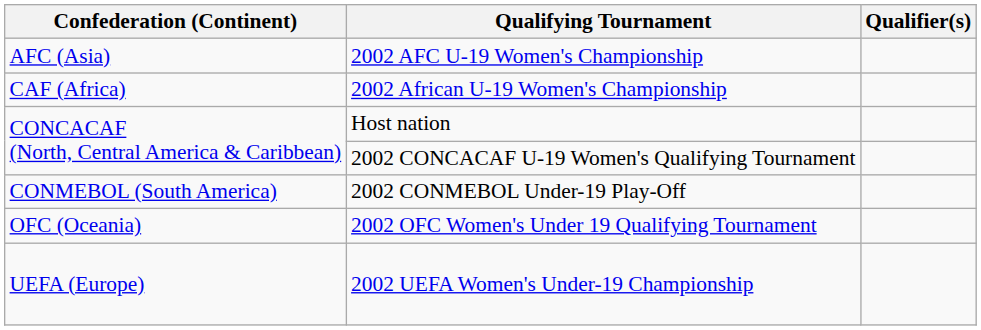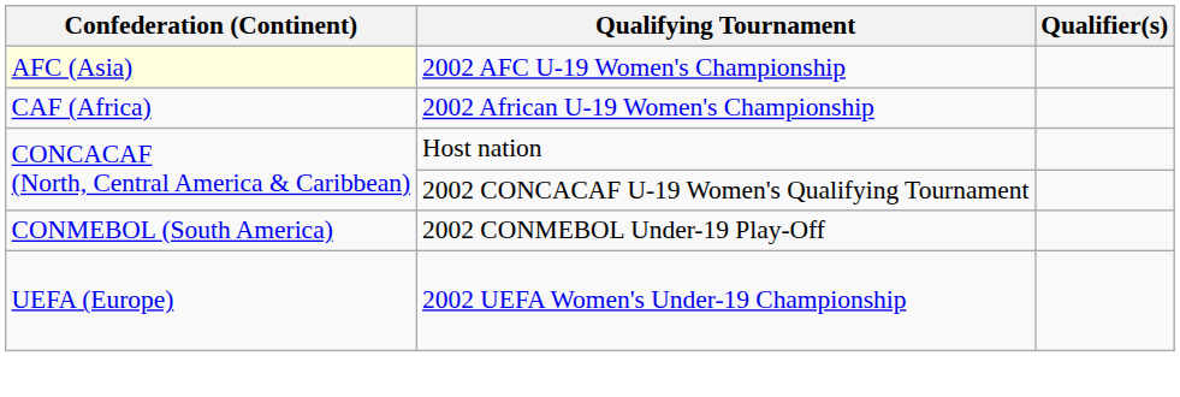 <table class=wikitable>
 <tr>
 <th>Confederation (Continent)</th>
 <th>Qualifying Tournament</th>
 <th>Qualifier(s)</th>
 </tr>
 <tr>
-<td><a href='#'>AFC (Asia)</a></td>
+<td style="background: lightyellow;"><a href='#'>AFC (Asia)</a></td>
 <td><a href='#'>2002 AFC U-19 Women's Championship</a></td>
 <td><br></td>
 </tr>
 <tr>
 <td><a href='#'>CAF (Africa)</a></td>
 <td><a href='#'>2002 African U-19 Women's Championship</a></td>
 <td></td>
 </tr>
 <tr>
 <td rowspan=2><a href='#'>CONCACAF<br>(North, Central America & Caribbean)</a></td>
 <td>Host nation</td>
 <td></td>
 </tr>
 <tr>
 <td>2002 CONCACAF U-19 Women's Qualifying Tournament</td>
 <td><br></td>
 </tr>
 <tr>
 <td><a href='#'>CONMEBOL (South America)</a></td>
 <td>2002 CONMEBOL Under-19 Play-Off</td>
 <td></td>
 </tr>
 <tr>
-<td><a href='#'>OFC (Oceania)</a></td>
-<td><a href='#'>2002 OFC Women's Under 19 Qualifying Tournament</a></td>
-<td></td>
-</tr>
-<tr>
 <td><a href='#'>UEFA (Europe)</a></td>
 <td><a href='#'>2002 UEFA Women's Under-19 Championship</a></td>
 <td><br><br><br></td>
 </tr>
 </table>
